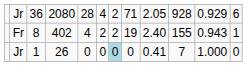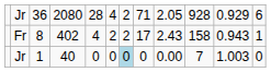 <table class="wikitable sortable" style="text-align:center">
 <tr>
 <td align=left></td>
 <td>Jr</td>
 <td>36</td>
 <td>2080</td>
 <td>28</td>
 <td>4</td>
 <td>2</td>
 <td>71</td>
 <td>2.05</td>
 <td>928</td>
 <td>0.929</td>
 <td>6</td>
 </tr>
 <tr>
 <td align=left></td>
 <td>Fr</td>
 <td>8</td>
 <td>402</td>
 <td>4</td>
 <td>2</td>
 <td>2</td>
-<td>19</td>
-<td>2.40</td>
-<td>155</td>
+<td>17</td>
+<td>2.43</td>
+<td>158</td>
 <td>0.943</td>
 <td>1</td>
 </tr>
 <tr>
 <td align=left></td>
 <td>Jr</td>
 <td>1</td>
-<td>26</td>
+<td>40</td>
 <td>0</td>
 <td>0</td>
 <td style="background: lightblue;">0</td>
 <td>0</td>
-<td>0.41</td>
+<td>0.00</td>
 <td>7</td>
-<td>1.000</td>
+<td>1.003</td>
 <td>0</td>
 </tr>
 </table>
